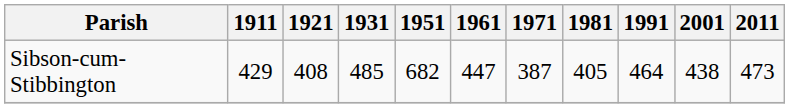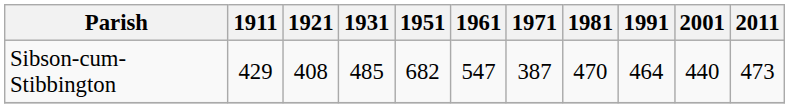 <table class="wikitable" style="text-align: center; ">
 <tr>
 <th width="150">Parish<br></th>
 <th width="30">1911<br></th>
 <th width="30">1921<br></th>
 <th width="30">1931<br></th>
 <th width="30">1951<br></th>
 <th width="30">1961<br></th>
 <th width="30">1971<br></th>
 <th width="30">1981<br></th>
 <th width="30">1991<br></th>
 <th width="30">2001<br></th>
 <th width="30">2011 <br></th>
 </tr>
 <tr>
 <td align=left>Sibson-cum-Stibbington</td>
 <td align="center">429</td>
 <td align="center">408</td>
 <td align="center">485</td>
 <td align="center">682</td>
-<td align="center">447</td>
+<td align="center">547</td>
 <td align="center">387</td>
-<td align="center">405</td>
+<td align="center">470</td>
 <td align="center">464</td>
-<td align="center">438</td>
+<td align="center">440</td>
 <td align="center">473</td>
 </tr>
 <tr>
 </tr>
 </table>
